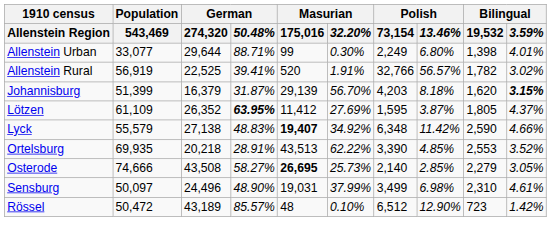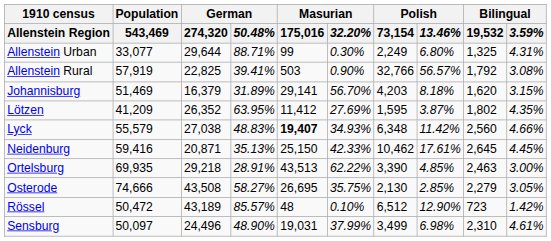 <table class="wikitable sortable">
 <tr>
 <th>1910 census</th>
 <th>Population</th>
 <th colspan="2">German</th>
 <th colspan="2">Masurian</th>
 <th colspan="2">Polish</th>
 <th colspan="2">Bilingual</th>
 </tr>
 <tr>
 <th>Allenstein Region</th>
 <th>543,469</th>
 <th>274,320</th>
 <th><em>50.48%</em></th>
 <th>175,016</th>
 <th><em>32.20%</em></th>
 <th>73,154</th>
 <th><em>13.46%</em></th>
 <th>19,532</th>
 <th><em>3.59%</em></th>
 </tr>
 <tr>
 <td><a href='#'>Allenstein</a> Urban</td>
 <td>33,077</td>
 <td>29,644</td>
 <td><em>88.71%</em></td>
 <td>99</td>
 <td><em>0.30%</em></td>
 <td>2,249</td>
 <td><em>6.80%</em></td>
-<td>1,398</td>
-<td><em>4.01%</em></td>
+<td>1,325</td>
+<td><em>4.31%</em></td>
 </tr>
 <tr>
 <td><a href='#'>Allenstein</a> Rural</td>
-<td>56,919</td>
-<td>22,525</td>
+<td>57,919</td>
+<td>22,825</td>
 <td><em>39.41%</em></td>
-<td>520</td>
-<td><em>1.91%</em></td>
+<td>503</td>
+<td><em>0.90%</em></td>
 <td>32,766</td>
 <td><em>56.57%</em></td>
-<td>1,782</td>
-<td><em>3.02%</em></td>
+<td>1,792</td>
+<td><em>3.08%</em></td>
 </tr>
 <tr>
 <td><a href='#'>Johannisburg</a></td>
-<td>51,399</td>
+<td>51,469</td>
 <td>16,379</td>
-<td><em>31.87%</em></td>
-<td>29,139</td>
+<td><em>31.89%</em></td>
+<td>29,141</td>
 <td><em>56.70%</em></td>
 <td>4,203</td>
 <td><em>8.18%</em></td>
 <td>1,620</td>
-<td><strong><em>3.15%</em></strong></td>
+<td><em>3.15%</em></td>
 </tr>
 <tr>
 <td><a href='#'>Lötzen</a></td>
-<td>61,109</td>
+<td>41,209</td>
 <td>26,352</td>
-<td><strong><em>63.95%</em></strong></td>
+<td><em>63.95%</em></td>
 <td>11,412</td>
 <td><em>27.69%</em></td>
 <td>1,595</td>
 <td><em>3.87%</em></td>
-<td>1,805</td>
-<td><em>4.37%</em></td>
+<td>1,802</td>
+<td><em>4.35%</em></td>
 </tr>
 <tr>
 <td><a href='#'>Lyck</a></td>
 <td>55,579</td>
-<td>27,138</td>
+<td>27,038</td>
 <td><em>48.83%</em></td>
 <td><strong>19,407</strong></td>
-<td><em>34.92%</em></td>
+<td><em>34.93%</em></td>
 <td>6,348</td>
 <td><em>11.42%</em></td>
-<td>2,590</td>
+<td>2,560</td>
 <td><em>4.66%</em></td>
+</tr>
+<tr>
+<td><a href='#'>Neidenburg</a></td>
+<td>59,416</td>
+<td>20,871</td>
+<td><em>35.13%</em></td>
+<td>25,150</td>
+<td><em>42.33%</em></td>
+<td>10,462</td>
+<td><em>17.61%</em></td>
+<td>2,645</td>
+<td><em>4.45%</em></td>
 </tr>
 <tr>
 <td><a href='#'>Ortelsburg</a></td>
 <td>69,935</td>
-<td>20,218</td>
+<td>29,218</td>
 <td><em>28.91%</em></td>
 <td>43,513</td>
 <td><em>62.22%</em></td>
 <td>3,390</td>
 <td><em>4.85%</em></td>
-<td>2,553</td>
-<td><em>3.52%</em></td>
+<td>2,463</td>
+<td><em>3.00%</em></td>
 </tr>
 <tr>
 <td><a href='#'>Osterode</a></td>
 <td>74,666</td>
 <td>43,508</td>
 <td><em>58.27%</em></td>
-<td><strong>26,695</strong></td>
-<td><em>25.73%</em></td>
-<td>2,140</td>
+<td>26,695</td>
+<td><em>35.75%</em></td>
+<td>2,130</td>
 <td><em>2.85%</em></td>
 <td>2,279</td>
 <td><em>3.05%</em></td>
+</tr>
+<tr>
+<td><a href='#'>Rössel</a></td>
+<td>50,472</td>
+<td>43,189</td>
+<td><em>85.57%</em></td>
+<td>48</td>
+<td><em>0.10%</em></td>
+<td>6,512</td>
+<td><em>12.90%</em></td>
+<td>723</td>
+<td><em>1.42%</em></td>
 </tr>
 <tr>
 <td><a href='#'>Sensburg</a></td>
 <td>50,097</td>
 <td>24,496</td>
 <td><em>48.90%</em></td>
 <td>19,031</td>
 <td><em>37.99%</em></td>
 <td>3,499</td>
 <td><em>6.98%</em></td>
 <td>2,310</td>
 <td><em>4.61%</em></td>
 </tr>
-<tr>
-<td><a href='#'>Rössel</a></td>
-<td>50,472</td>
-<td>43,189</td>
-<td><em>85.57%</em></td>
-<td>48</td>
-<td><em>0.10%</em></td>
-<td>6,512</td>
-<td><em>12.90%</em></td>
-<td>723</td>
-<td><em>1.42%</em></td>
-</tr>
 </table>
